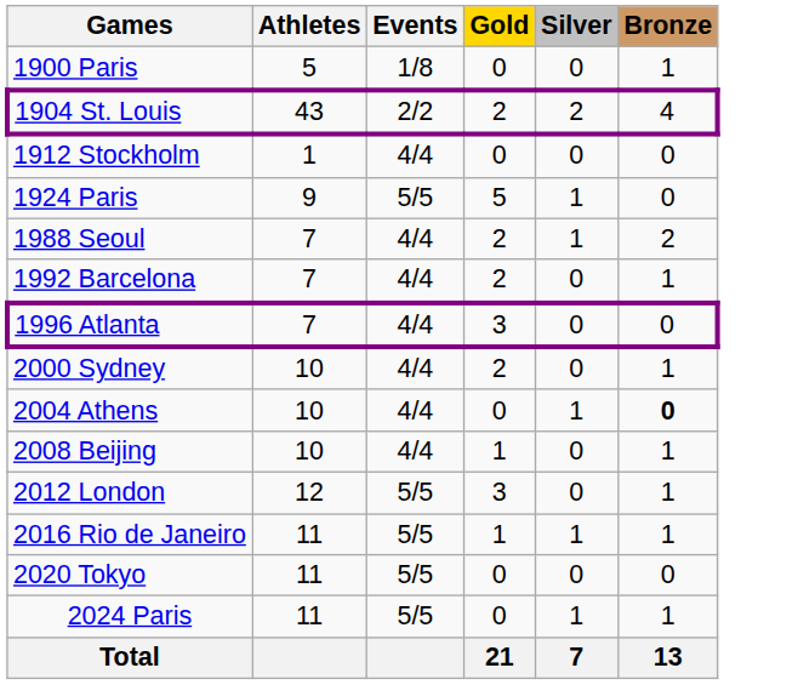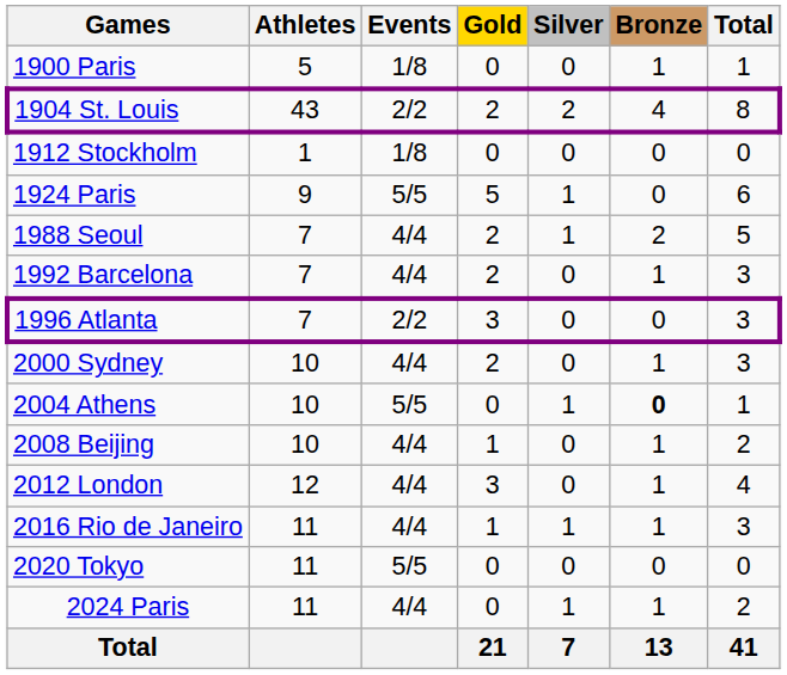 <table class="wikitable sortable" style="text-align:center">
 <tr>
 <th>Games</th>
 <th>Athletes</th>
 <th>Events</th>
 <th style="background:gold;">Gold</th>
 <th style="background:silver;">Silver</th>
 <th style="background:#c96;">Bronze</th>
+<th>Total</th>
 </tr>
 <tr>
 <td align=left><a href='#'>1900 Paris</a></td>
 <td>5</td>
 <td>1/8</td>
 <td>0</td>
 <td>0</td>
+<td>1</td>
 <td>1</td>
 </tr>
 <tr align=center style="border: 3px solid purple">
 <td align=left><a href='#'>1904 St. Louis</a></td>
 <td>43</td>
 <td>2/2</td>
 <td>2</td>
 <td>2</td>
 <td>4</td>
+<td>8</td>
 </tr>
 <tr>
 <td align=left><a href='#'>1912 Stockholm</a></td>
 <td>1</td>
-<td>4/4</td>
+<td>1/8</td>
+<td>0</td>
 <td>0</td>
 <td>0</td>
 <td>0</td>
 </tr>
 <tr>
 <td align=left><a href='#'>1924 Paris</a></td>
 <td>9</td>
 <td>5/5</td>
 <td>5</td>
 <td>1</td>
 <td>0</td>
+<td>6</td>
 </tr>
 <tr>
 <td align=left><a href='#'>1988 Seoul</a></td>
 <td>7</td>
 <td>4/4</td>
 <td>2</td>
 <td>1</td>
 <td>2</td>
+<td>5</td>
 </tr>
 <tr>
 <td align=left><a href='#'>1992 Barcelona</a></td>
 <td>7</td>
 <td>4/4</td>
 <td>2</td>
 <td>0</td>
 <td>1</td>
+<td>3</td>
 </tr>
 <tr align=center style="border: 3px solid purple">
 <td align=left><a href='#'>1996 Atlanta</a></td>
 <td>7</td>
-<td>4/4</td>
+<td>2/2</td>
 <td>3</td>
 <td>0</td>
 <td>0</td>
+<td>3</td>
 </tr>
 <tr>
 <td align=left><a href='#'>2000 Sydney</a></td>
 <td>10</td>
 <td>4/4</td>
 <td>2</td>
 <td>0</td>
 <td>1</td>
+<td>3</td>
 </tr>
 <tr>
 <td align=left><a href='#'>2004 Athens</a></td>
 <td>10</td>
-<td>4/4</td>
+<td>5/5</td>
 <td>0</td>
 <td>1</td>
 <td><strong>0</strong></td>
+<td>1</td>
 </tr>
 <tr>
 <td align=left><a href='#'>2008 Beijing</a></td>
 <td>10</td>
 <td>4/4</td>
 <td>1</td>
 <td>0</td>
 <td>1</td>
+<td>2</td>
 </tr>
 <tr>
 <td align=left><a href='#'>2012 London</a></td>
 <td>12</td>
-<td>5/5</td>
+<td>4/4</td>
 <td>3</td>
 <td>0</td>
 <td>1</td>
+<td>4</td>
 </tr>
 <tr>
 <td align=left><a href='#'>2016 Rio de Janeiro</a></td>
 <td>11</td>
-<td>5/5</td>
+<td>4/4</td>
 <td>1</td>
 <td>1</td>
 <td>1</td>
+<td>3</td>
 </tr>
 <tr>
 <td align=left><a href='#'>2020 Tokyo</a></td>
 <td>11</td>
 <td>5/5</td>
 <td>0</td>
 <td>0</td>
 <td>0</td>
+<td>0</td>
 </tr>
 <tr>
 <td><a href='#'>2024 Paris</a></td>
 <td>11</td>
-<td>5/5</td>
+<td>4/4</td>
 <td>0</td>
 <td>1</td>
 <td>1</td>
+<td>2</td>
 </tr>
 <tr>
 <th>Total</th>
 <th></th>
 <th></th>
 <th>21</th>
 <th>7</th>
 <th>13</th>
+<th>41</th>
 </tr>
 </table>
